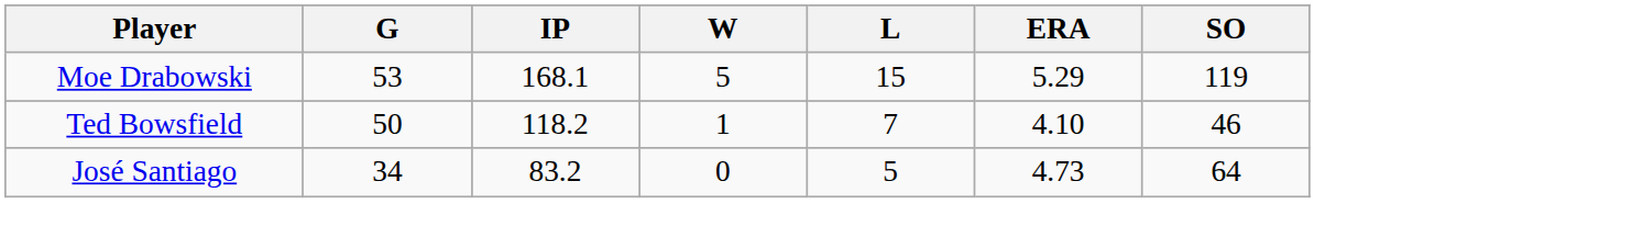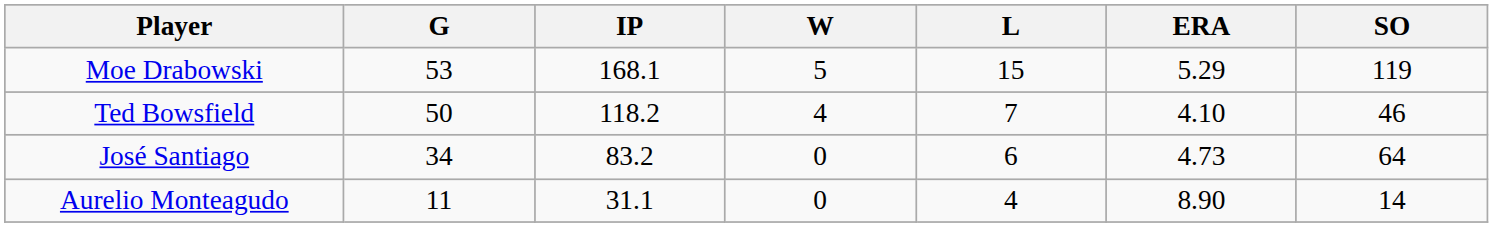 <table class="wikitable sortable">
 <tr>
 <th bgcolor="#DDDDFF" width="16%">Player</th>
 <th bgcolor="#DDDDFF" width="9%">G</th>
 <th bgcolor="#DDDDFF" width="9%">IP</th>
 <th bgcolor="#DDDDFF" width="9%">W</th>
 <th bgcolor="#DDDDFF" width="9%">L</th>
 <th bgcolor="#DDDDFF" width="9%">ERA</th>
 <th bgcolor="#DDDDFF" width="9%">SO</th>
 </tr>
 <tr align="center">
 <td><a href='#'>Moe Drabowski</a></td>
 <td>53</td>
 <td>168.1</td>
 <td>5</td>
 <td>15</td>
 <td>5.29</td>
 <td>119</td>
 </tr>
 <tr align=center>
 <td><a href='#'>Ted Bowsfield</a></td>
 <td>50</td>
 <td>118.2</td>
-<td>1</td>
+<td>4</td>
 <td>7</td>
 <td>4.10</td>
 <td>46</td>
 </tr>
 <tr align=center>
 <td><a href='#'>José Santiago</a></td>
 <td>34</td>
 <td>83.2</td>
 <td>0</td>
-<td>5</td>
+<td>6</td>
 <td>4.73</td>
 <td>64</td>
 </tr>
+<tr align=center>
+<td><a href='#'>Aurelio Monteagudo</a></td>
+<td>11</td>
+<td>31.1</td>
+<td>0</td>
+<td>4</td>
+<td>8.90</td>
+<td>14</td>
+</tr>
 </table>
